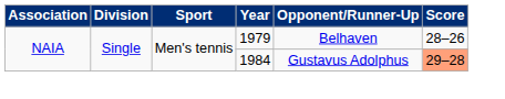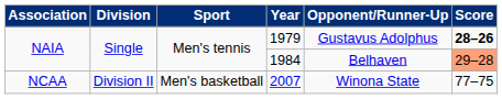 <table class="wikitable" style="text-align:center">
 <tr>
 <th style="background:#002D74; color:#ffffff;">Association</th>
 <th style="background:#002D74; color:#ffffff;">Division</th>
 <th style="background:#002D74; color:#ffffff;">Sport</th>
 <th style="background:#002D74; color:#ffffff;">Year</th>
 <th style="background:#002D74; color:#ffffff;">Opponent/Runner-Up</th>
 <th style="background:#002D74; color:#ffffff;">Score</th>
 </tr>
 <tr align="center">
 <td rowspan="2"><a href='#'>NAIA</a></td>
 <td rowspan="2"><a href='#'>Single</a></td>
 <td rowspan="2">Men's tennis</td>
 <td>1979</td>
-<td><a href='#'>Belhaven</a></td>
-<td>28–26</td>
+<td><a href='#'>Gustavus Adolphus</a></td>
+<td><strong>28–26</strong></td>
 </tr>
 <tr align="center">
 <td>1984</td>
-<td><a href='#'>Gustavus Adolphus</a></td>
+<td><a href='#'>Belhaven</a></td>
 <td style="background: lightsalmon;">29–28</td>
 </tr>
+<tr align="center">
+<td><a href='#'>NCAA</a></td>
+<td><a href='#'>Division II</a></td>
+<td>Men's basketball</td>
+<td><a href='#'>2007</a></td>
+<td><a href='#'>Winona State</a></td>
+<td>77–75</td>
+</tr>
 </table>
